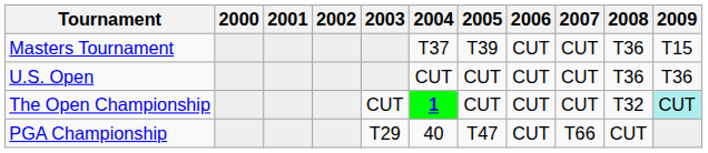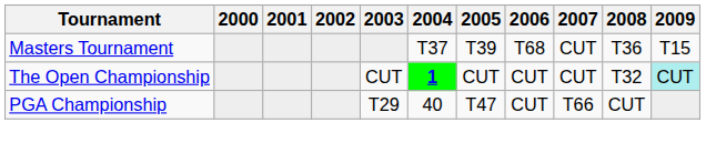 <table class="wikitable" style="font-size:95%;text-align:center;">
 <tr>
 <th>Tournament</th>
 <th>2000</th>
 <th>2001</th>
 <th>2002</th>
 <th>2003</th>
 <th>2004</th>
 <th>2005</th>
 <th>2006</th>
 <th>2007</th>
 <th>2008</th>
 <th>2009</th>
 </tr>
 <tr>
 <td align=left><a href='#'>Masters Tournament</a></td>
 <td style="background:#eeeeee;"></td>
 <td style="background:#eeeeee;"></td>
 <td style="background:#eeeeee;"></td>
 <td style="background:#eeeeee;"></td>
 <td>T37</td>
 <td>T39</td>
-<td>CUT</td>
+<td>T68</td>
 <td>CUT</td>
 <td>T36</td>
 <td>T15</td>
-</tr>
-<tr>
-<td align=left><a href='#'>U.S. Open</a></td>
-<td style="background:#eeeeee;"></td>
-<td style="background:#eeeeee;"></td>
-<td style="background:#eeeeee;"></td>
-<td style="background:#eeeeee;"></td>
-<td>CUT</td>
-<td>CUT</td>
-<td>CUT</td>
-<td>CUT</td>
-<td>T36</td>
-<td>T36</td>
 </tr>
 <tr>
 <td align=left><a href='#'>The Open Championship</a></td>
 <td style="background:#eeeeee;"></td>
 <td style="background:#eeeeee;"></td>
 <td style="background:#eeeeee;"></td>
 <td>CUT</td>
 <td style="background:lime;"><strong><a href='#'>1</a></strong></td>
 <td>CUT</td>
 <td>CUT</td>
 <td>CUT</td>
 <td>T32</td>
 <td style="background: paleturquoise;">CUT</td>
 </tr>
 <tr>
 <td align=left><a href='#'>PGA Championship</a></td>
 <td style="background:#eeeeee;"></td>
 <td style="background:#eeeeee;"></td>
 <td style="background:#eeeeee;"></td>
 <td>T29</td>
 <td>40</td>
 <td>T47</td>
 <td>CUT</td>
 <td>T66</td>
 <td>CUT</td>
 <td style="background:#eeeeee;"></td>
 </tr>
 </table>
